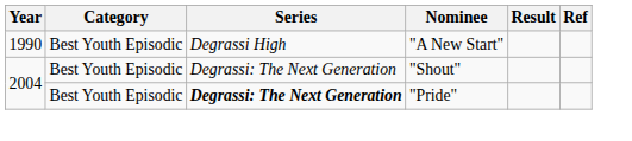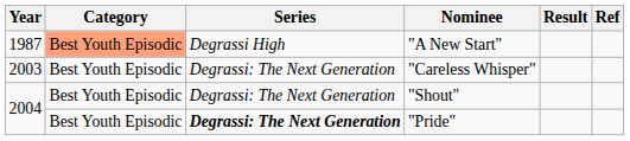 <table class="wikitable">
 <tr>
 <th>Year</th>
 <th>Category</th>
 <th>Series</th>
 <th>Nominee</th>
 <th>Result</th>
 <th>Ref</th>
 </tr>
 <tr>
-<td>1990</td>
-<td>Best Youth Episodic<br></td>
+<td>1987</td>
+<td style="background: lightsalmon;">Best Youth Episodic<br></td>
 <td><em>Degrassi High</em></td>
 <td>"A New Start"</td>
+<td></td>
+<td></td>
+</tr>
+<tr>
+<td>2003</td>
+<td>Best Youth Episodic</td>
+<td><em>Degrassi: The Next Generation</em></td>
+<td>"Careless Whisper"</td>
 <td></td>
 <td></td>
 </tr>
 <tr>
 <td rowspan=2>2004</td>
 <td>Best Youth Episodic</td>
 <td><em>Degrassi: The Next Generation</em></td>
 <td>"Shout"</td>
 <td></td>
 <td></td>
 </tr>
 <tr>
 <td>Best Youth Episodic</td>
 <td><strong><em>Degrassi: The Next Generation</em></strong></td>
 <td>"Pride"</td>
 <td></td>
 <td></td>
 </tr>
 </table>
